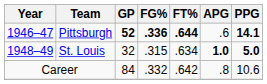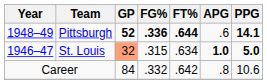 <table class="wikitable sortable" style="font-size:95%; text-align:right;">
 <tr>
 <th>Year</th>
 <th>Team</th>
 <th>GP</th>
 <th>FG%</th>
 <th>FT%</th>
 <th>APG</th>
 <th>PPG</th>
 </tr>
 <tr>
-<td style="text-align:left;"><a href='#'>1946–47</a></td>
+<td style="text-align:left;"><a href='#'>1948–49</a></td>
 <td style="text-align:left;"><a href='#'>Pittsburgh</a></td>
 <td><strong>52</strong></td>
 <td><strong>.336</strong></td>
 <td><strong>.644</strong></td>
 <td>.6</td>
 <td><strong>14.1</strong></td>
 </tr>
 <tr>
-<td style="text-align:left;"><a href='#'>1948–49</a></td>
+<td style="text-align:left;"><a href='#'>1946–47</a></td>
 <td style="text-align:left;"><a href='#'>St. Louis</a></td>
-<td>32</td>
+<td style="background: lightsalmon;">32</td>
 <td>.315</td>
 <td>.634</td>
 <td><strong>1.0</strong></td>
 <td><strong>5.0</strong></td>
 </tr>
 <tr>
 <td style="text-align:center;" colspan="2">Career</td>
 <td>84</td>
 <td>.332</td>
 <td>.642</td>
 <td>.8</td>
 <td>10.6</td>
 </tr>
 <tr>
 </tr>
 </table>
